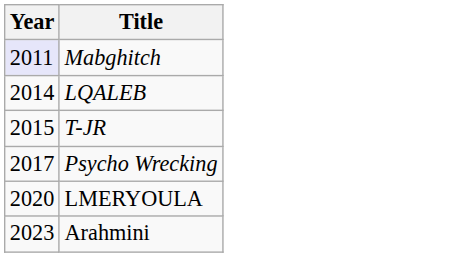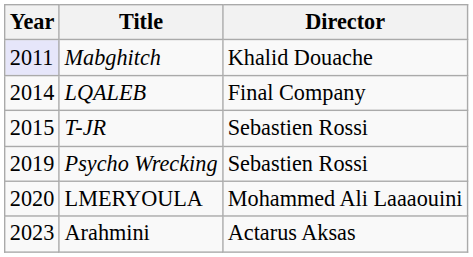 <table class="wikitable">
 <tr>
 <th rowspan="1"><strong>Year</strong></th>
 <th rowspan="1"><strong>Title</strong></th>
+<th rowspan="1"><strong>Director</strong></th>
 </tr>
 <tr>
 <td style="background: lavender;">2011</td>
 <td><em>Mabghitch</em></td>
+<td>Khalid Douache</td>
 </tr>
 <tr>
 <td>2014</td>
 <td><em>LQALEB</em></td>
+<td>Final Company</td>
 </tr>
 <tr>
 <td>2015</td>
 <td><em>T-JR</em></td>
+<td>Sebastien Rossi</td>
 </tr>
 <tr>
-<td>2017</td>
+<td>2019</td>
 <td><em>Psycho Wrecking</em></td>
+<td>Sebastien Rossi</td>
 </tr>
 <tr>
 <td>2020</td>
 <td>LMERYOULA</td>
+<td>Mohammed Ali Laaaouini</td>
 </tr>
 <tr>
 <td>2023</td>
 <td>Arahmini</td>
+<td>Actarus Aksas</td>
 </tr>
 </table>
